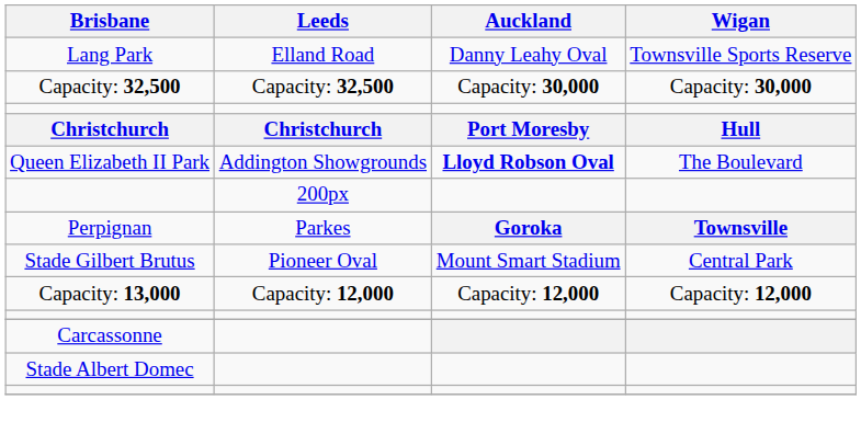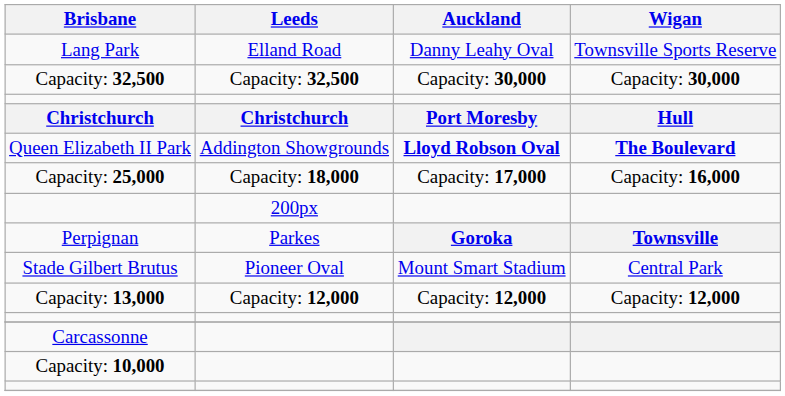 <table class="wikitable" style="margin:1em auto; text-align:center">
 <tr>
 <th> <a href='#'>Brisbane</a></th>
 <th> <a href='#'>Leeds</a></th>
 <th> <a href='#'>Auckland</a></th>
 <th> <a href='#'>Wigan</a></th>
 </tr>
 <tr>
 <td><a href='#'>Lang Park</a></td>
 <td><a href='#'>Elland Road</a></td>
 <td><a href='#'>Danny Leahy Oval</a></td>
 <td><a href='#'>Townsville Sports Reserve</a></td>
 </tr>
 <tr>
 <td>Capacity: <strong>32,500</strong></td>
 <td>Capacity: <strong>32,500</strong></td>
 <td>Capacity: <strong>30,000</strong></td>
 <td>Capacity: <strong>30,000</strong></td>
 </tr>
 <tr>
 <td></td>
 <td></td>
 <td></td>
 <td></td>
 </tr>
 <tr>
 <th> <a href='#'>Christchurch</a></th>
 <th> <a href='#'>Christchurch</a></th>
 <th> <a href='#'>Port Moresby</a></th>
 <th> <a href='#'>Hull</a></th>
 </tr>
 <tr>
 <td><a href='#'>Queen Elizabeth II Park</a></td>
 <td><a href='#'>Addington Showgrounds</a></td>
 <td><strong><a href='#'>Lloyd Robson Oval</a></strong></td>
-<td><a href='#'>The Boulevard</a></td>
+<td><strong><a href='#'>The Boulevard</a></strong></td>
+</tr>
+<tr>
+<td>Capacity: <strong>25,000</strong></td>
+<td>Capacity: <strong>18,000</strong></td>
+<td>Capacity: <strong>17,000</strong></td>
+<td>Capacity: <strong>16,000</strong></td>
 </tr>
 <tr>
 <td></td>
 <td><a href='#'>200px</a></td>
 <td></td>
 <td></td>
 </tr>
 <tr>
 <td> <a href='#'>Perpignan</a></td>
 <td> <a href='#'>Parkes</a></td>
 <th> <a href='#'>Goroka</a></th>
 <th> <a href='#'>Townsville</a></th>
 </tr>
 <tr>
 <td><a href='#'>Stade Gilbert Brutus</a></td>
 <td><a href='#'>Pioneer Oval</a></td>
 <td><a href='#'>Mount Smart Stadium</a></td>
 <td><a href='#'>Central Park</a></td>
 </tr>
 <tr>
 <td>Capacity: <strong>13,000</strong></td>
 <td>Capacity: <strong>12,000</strong></td>
 <td>Capacity: <strong>12,000</strong></td>
 <td>Capacity: <strong>12,000</strong></td>
 </tr>
 <tr>
 <td></td>
 <td></td>
 <td></td>
 <td></td>
 </tr>
 <tr>
 </tr>
 <tr>
 <td> <a href='#'>Carcassonne</a></td>
 <td></td>
 <th></th>
 <th></th>
 </tr>
 <tr>
-<td><a href='#'>Stade Albert Domec</a></td>
+<td>Capacity: <strong>10,000</strong></td>
 <td></td>
 <td></td>
 <td></td>
 </tr>
 <tr>
 <td></td>
 <td></td>
 <td></td>
 <td></td>
 </tr>
 <tr>
 </tr>
 </table>
